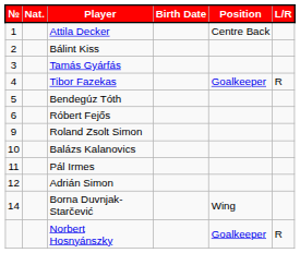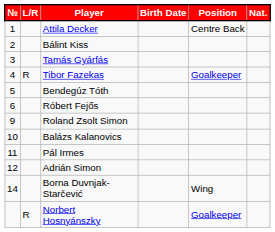 <table class=wikitable bgcolor="#f7f8ff" cellpadding="3" cellspacing="0" border="1" style="font-size: 95%; border: 1px solid #CFB53B; border-collapse: collapse;">
 <tr style="color: white;background:red;border:2px solid black">
 <td align=center><strong>№</strong></td>
-<td align=center><strong>Nat.</strong></td>
+<td align=center><strong>L/R</strong></td>
 <td width=145; align=center><strong>Player</strong></td>
 <td align=center><strong>Birth Date</strong></td>
 <td align=center><strong>Position</strong></td>
-<td align=center><strong>L/R</strong></td>
+<td align=center><strong>Nat.</strong></td>
 </tr>
 <tr>
 <td align=center>1</td>
-<td align=center></td>
+<td></td>
 <td><a href='#'>Attila Decker</a></td>
 <td></td>
 <td>Centre Back</td>
-<td></td>
+<td align=center></td>
 </tr>
 <tr>
 <td align=center>2</td>
-<td align=center></td>
+<td></td>
 <td>Bálint Kiss</td>
 <td></td>
 <td></td>
-<td></td>
+<td align=center></td>
 </tr>
 <tr>
 <td align=center>3</td>
-<td align=center></td>
+<td></td>
 <td><a href='#'>Tamás Gyárfás</a></td>
 <td></td>
 <td></td>
-<td></td>
+<td align=center></td>
 </tr>
 <tr>
 <td align=center>4</td>
-<td align=center></td>
+<td>R</td>
 <td><a href='#'>Tibor Fazekas</a></td>
 <td></td>
 <td><a href='#'>Goalkeeper</a></td>
-<td>R</td>
+<td align=center></td>
 </tr>
 <tr>
 <td align=center>5</td>
-<td align=center></td>
+<td></td>
 <td>Bendegúz Tóth</td>
 <td></td>
 <td></td>
-<td></td>
+<td align=center></td>
 </tr>
 <tr>
 <td align=center>6</td>
-<td align=center></td>
+<td></td>
 <td>Róbert Fejős</td>
 <td></td>
 <td></td>
-<td></td>
+<td align=center></td>
 </tr>
 <tr>
 <td align=center>9</td>
-<td align=center></td>
+<td></td>
 <td>Roland Zsolt Simon</td>
 <td></td>
 <td></td>
-<td></td>
+<td align=center></td>
 </tr>
 <tr>
 <td align=center>10</td>
-<td align=center></td>
+<td></td>
 <td>Balázs Kalanovics</td>
 <td></td>
 <td></td>
-<td></td>
+<td align=center></td>
 </tr>
 <tr>
 <td align=center>11</td>
-<td align=center></td>
+<td></td>
 <td>Pál Irmes</td>
 <td></td>
 <td></td>
-<td></td>
+<td align=center></td>
 </tr>
 <tr>
 <td align=center>12</td>
-<td align=center></td>
+<td></td>
 <td>Adrián Simon</td>
 <td></td>
 <td></td>
-<td></td>
+<td align=center></td>
 </tr>
 <tr>
 <td align=center>14</td>
-<td align=center></td>
+<td></td>
 <td>Borna Duvnjak-Starčević</td>
 <td></td>
 <td>Wing</td>
-<td></td>
+<td align=center></td>
 </tr>
 <tr>
 <td align=center></td>
-<td align=center></td>
+<td>R</td>
 <td><a href='#'>Norbert Hosnyánszky</a></td>
 <td></td>
 <td><a href='#'>Goalkeeper</a></td>
-<td>R</td>
+<td align=center></td>
 </tr>
 </table>
